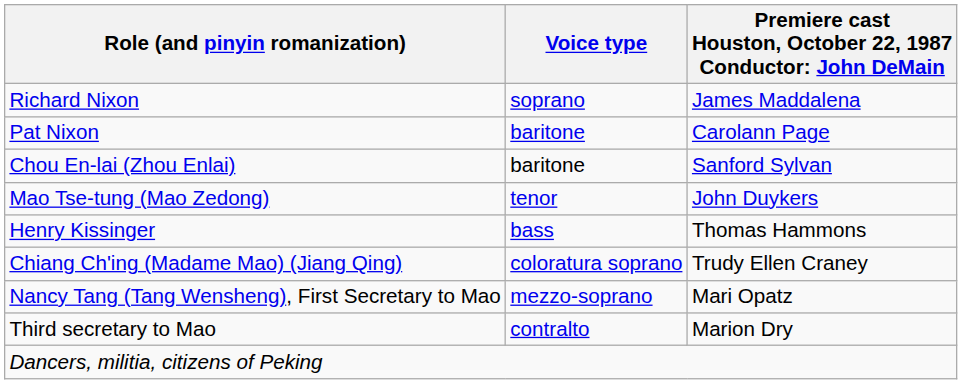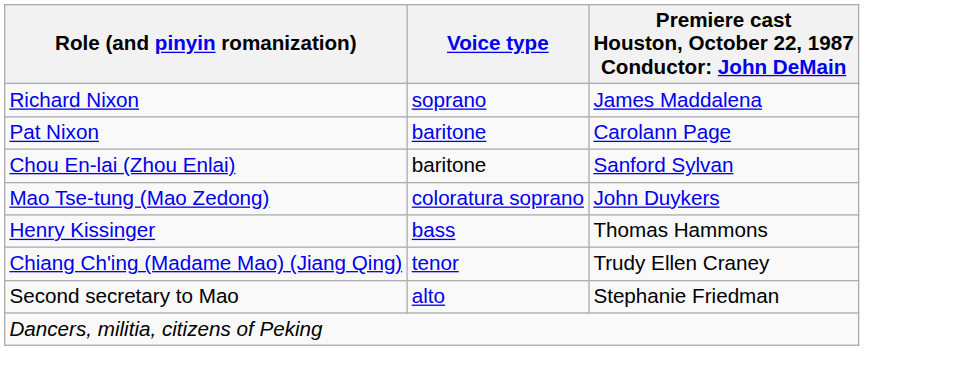 <table class="wikitable">
 <tr>
 <th>Role (and <a href='#'>pinyin</a> romanization)</th>
 <th><a href='#'>Voice type</a></th>
 <th>Premiere cast<br>Houston, October 22, 1987<br>Conductor: <a href='#'>John DeMain</a></th>
 </tr>
 <tr>
 <td><a href='#'>Richard Nixon</a></td>
 <td><a href='#'>soprano</a></td>
 <td><a href='#'>James Maddalena</a></td>
 </tr>
 <tr>
 <td><a href='#'>Pat Nixon</a></td>
 <td><a href='#'>baritone</a></td>
 <td><a href='#'>Carolann Page</a></td>
 </tr>
 <tr>
 <td><a href='#'>Chou En-lai (Zhou Enlai)</a></td>
 <td>baritone</td>
 <td><a href='#'>Sanford Sylvan</a></td>
 </tr>
 <tr>
 <td><a href='#'>Mao Tse-tung (Mao Zedong)</a></td>
-<td><a href='#'>tenor</a></td>
+<td><a href='#'>coloratura soprano</a></td>
 <td><a href='#'>John Duykers</a></td>
 </tr>
 <tr>
 <td><a href='#'>Henry Kissinger</a></td>
 <td><a href='#'>bass</a></td>
 <td>Thomas Hammons</td>
 </tr>
 <tr>
 <td><a href='#'>Chiang Ch'ing (Madame Mao) (Jiang Qing)</a></td>
-<td><a href='#'>coloratura soprano</a></td>
+<td><a href='#'>tenor</a></td>
 <td>Trudy Ellen Craney</td>
 </tr>
 <tr>
-<td><a href='#'>Nancy Tang (Tang Wensheng)</a>, First Secretary to Mao</td>
-<td><a href='#'>mezzo-soprano</a></td>
-<td>Mari Opatz</td>
-</tr>
-<tr>
-<td>Third secretary to Mao</td>
-<td><a href='#'>contralto</a></td>
-<td>Marion Dry</td>
+<td>Second secretary to Mao</td>
+<td><a href='#'>alto</a></td>
+<td>Stephanie Friedman</td>
 </tr>
 <tr>
 <td colspan="3"><em>Dancers, militia, citizens of Peking</em></td>
 </tr>
 </table>
